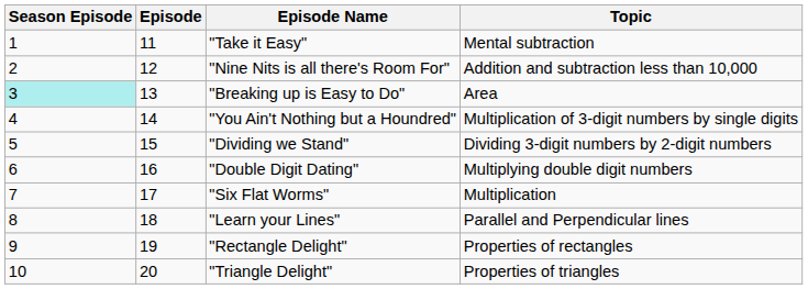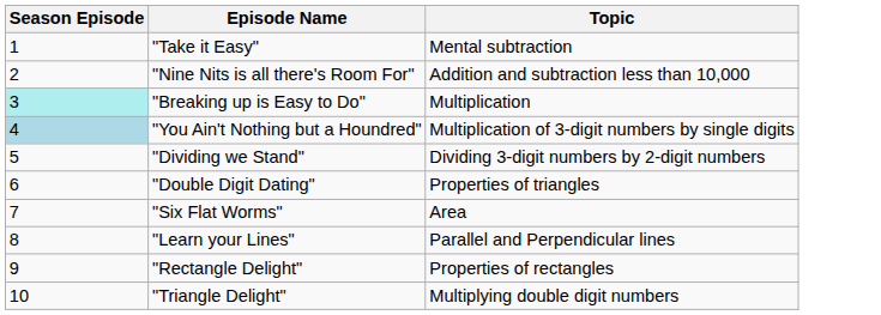 <table class="wikitable">
 <tr>
 <th>Season Episode</th>
-<th>Episode</th>
 <th>Episode Name</th>
 <th>Topic</th>
 </tr>
 <tr>
 <td>1</td>
-<td>11</td>
 <td>"Take it Easy"</td>
 <td>Mental subtraction</td>
 </tr>
 <tr>
 <td>2</td>
-<td>12</td>
 <td>"Nine Nits is all there's Room For"</td>
 <td>Addition and subtraction less than 10,000</td>
 </tr>
 <tr>
 <td style="background: paleturquoise;">3</td>
-<td>13</td>
 <td>"Breaking up is Easy to Do"</td>
-<td>Area</td>
+<td>Multiplication</td>
 </tr>
 <tr>
-<td>4</td>
-<td>14</td>
+<td style="background: lightblue;">4</td>
 <td>"You Ain't Nothing but a Houndred"</td>
 <td>Multiplication of 3-digit numbers by single digits</td>
 </tr>
 <tr>
 <td>5</td>
-<td>15</td>
 <td>"Dividing we Stand"</td>
 <td>Dividing 3-digit numbers by 2-digit numbers</td>
 </tr>
 <tr>
 <td>6</td>
-<td>16</td>
 <td>"Double Digit Dating"</td>
-<td>Multiplying double digit numbers</td>
+<td>Properties of triangles</td>
 </tr>
 <tr>
 <td>7</td>
-<td>17</td>
 <td>"Six Flat Worms"</td>
-<td>Multiplication</td>
+<td>Area</td>
 </tr>
 <tr>
 <td>8</td>
-<td>18</td>
 <td>"Learn your Lines"</td>
 <td>Parallel and Perpendicular lines</td>
 </tr>
 <tr>
 <td>9</td>
-<td>19</td>
 <td>"Rectangle Delight"</td>
 <td>Properties of rectangles</td>
 </tr>
 <tr>
 <td>10</td>
-<td>20</td>
 <td>"Triangle Delight"</td>
-<td>Properties of triangles</td>
+<td>Multiplying double digit numbers</td>
 </tr>
 </table>
